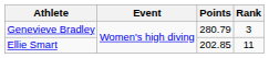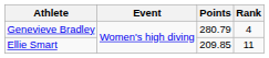 <table class="wikitable" style="font-size:90%;">
 <tr>
 <th>Athlete</th>
 <th>Event</th>
 <th>Points</th>
 <th>Rank</th>
 </tr>
 <tr align="center">
 <td align="left"><a href='#'>Genevieve Bradley</a></td>
 <td rowspan="2" align="left"><a href='#'>Women's high diving</a></td>
 <td>280.79</td>
-<td>3</td>
+<td>4</td>
 </tr>
 <tr align="center">
 <td align="left"><a href='#'>Ellie Smart</a></td>
-<td>202.85</td>
+<td>209.85</td>
 <td>11</td>
 </tr>
 </table>
